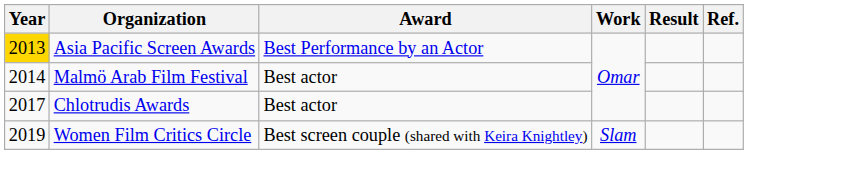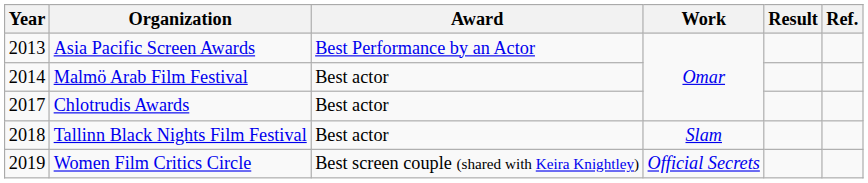 <table class="wikitable sortable">
 <tr>
 <th>Year</th>
 <th>Organization</th>
 <th>Award</th>
 <th>Work</th>
 <th>Result</th>
 <th class="unsortable">Ref.</th>
 </tr>
 <tr>
-<td style="background: gold;">2013</td>
+<td>2013</td>
 <td><a href='#'>Asia Pacific Screen Awards</a></td>
 <td><a href='#'>Best Performance by an Actor</a></td>
 <td align="center" rowspan="3"><em><a href='#'>Omar</a></em></td>
 <td></td>
 <td></td>
 </tr>
 <tr>
 <td>2014</td>
 <td><a href='#'>Malmö Arab Film Festival</a></td>
 <td>Best actor</td>
 <td></td>
 <td></td>
 </tr>
 <tr>
 <td>2017</td>
 <td><a href='#'>Chlotrudis Awards</a></td>
 <td>Best actor</td>
 <td></td>
 <td></td>
 </tr>
 <tr>
-<td>2019</td>
-<td><a href='#'>Women Film Critics Circle</a></td>
-<td>Best screen couple <small>(shared with <a href='#'>Keira Knightley</a>)</small></td>
+<td>2018</td>
+<td><a href='#'>Tallinn Black Nights Film Festival</a></td>
+<td>Best actor</td>
 <td align="center"><em><a href='#'>Slam</a></em></td>
 <td></td>
 <td></td>
 </tr>
+<tr>
+<td>2019</td>
+<td><a href='#'>Women Film Critics Circle</a></td>
+<td>Best screen couple <small>(shared with <a href='#'>Keira Knightley</a>)</small></td>
+<td align="center"><em><a href='#'>Official Secrets</a></em></td>
+<td></td>
+<td></td>
+</tr>
 </table>
